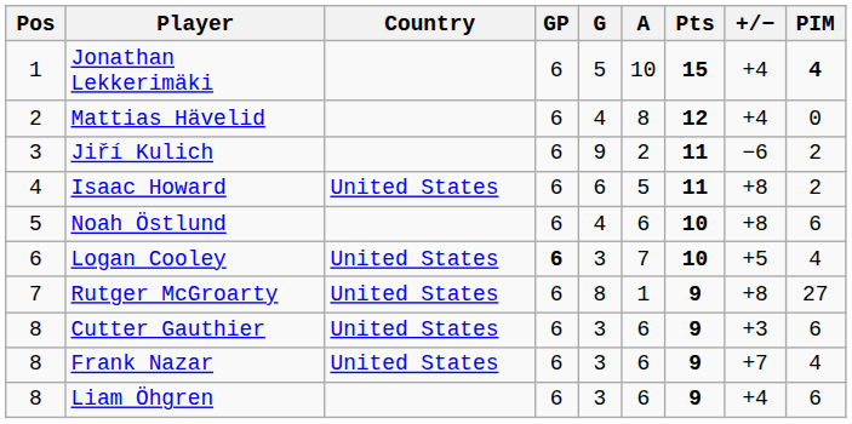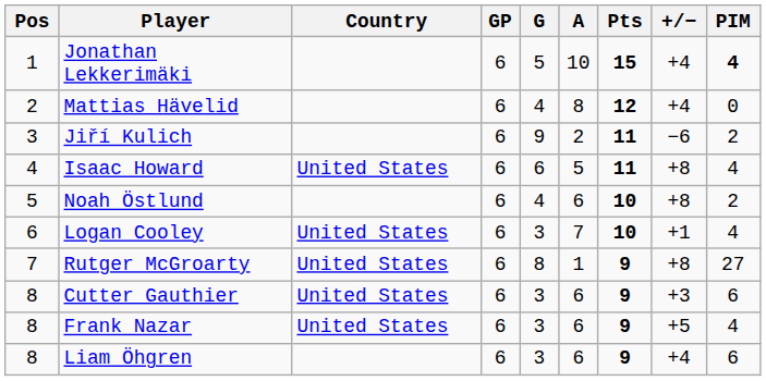 <table class="wikitable sortable" style="text-align: center;">
 <tr>
 <th width=30>Pos</th>
 <th width=150>Player</th>
 <th width=120>Country</th>
 <th width=20>GP</th>
 <th width=20>G</th>
 <th width=20>A</th>
 <th width=30>Pts</th>
 <th width=30>+/−</th>
 <th width=30>PIM</th>
 </tr>
 <tr>
 <td>1</td>
 <td align=left><a href='#'>Jonathan Lekkerimäki</a></td>
 <td align=left></td>
 <td>6</td>
 <td>5</td>
 <td>10</td>
 <td><strong>15</strong></td>
 <td>+4</td>
 <td><strong>4</strong></td>
 </tr>
 <tr>
 <td>2</td>
 <td align=left><a href='#'>Mattias Hävelid</a></td>
 <td align=left></td>
 <td>6</td>
 <td>4</td>
 <td>8</td>
 <td><strong>12</strong></td>
 <td>+4</td>
 <td>0</td>
 </tr>
 <tr>
 <td>3</td>
 <td align=left><a href='#'>Jiří Kulich</a></td>
 <td align=left></td>
 <td>6</td>
 <td>9</td>
 <td>2</td>
 <td><strong>11</strong></td>
 <td>−6</td>
 <td>2</td>
 </tr>
 <tr>
 <td>4</td>
 <td align=left><a href='#'>Isaac Howard</a></td>
 <td align=left> <a href='#'>United States</a></td>
 <td>6</td>
 <td>6</td>
 <td>5</td>
 <td><strong>11</strong></td>
 <td>+8</td>
-<td>2</td>
+<td>4</td>
 </tr>
 <tr>
 <td>5</td>
 <td align=left><a href='#'>Noah Östlund</a></td>
 <td align=left></td>
 <td>6</td>
 <td>4</td>
 <td>6</td>
 <td><strong>10</strong></td>
 <td>+8</td>
-<td>6</td>
+<td>2</td>
 </tr>
 <tr>
 <td>6</td>
 <td align=left><a href='#'>Logan Cooley</a></td>
 <td align=left> <a href='#'>United States</a></td>
-<td><strong>6</strong></td>
+<td>6</td>
 <td>3</td>
 <td>7</td>
 <td><strong>10</strong></td>
-<td>+5</td>
+<td>+1</td>
 <td>4</td>
 </tr>
 <tr>
 <td>7</td>
 <td align=left><a href='#'>Rutger McGroarty</a></td>
 <td align=left> <a href='#'>United States</a></td>
 <td>6</td>
 <td>8</td>
 <td>1</td>
 <td><strong>9</strong></td>
 <td>+8</td>
 <td>27</td>
 </tr>
 <tr>
 <td>8</td>
 <td align=left><a href='#'>Cutter Gauthier</a></td>
 <td align=left> <a href='#'>United States</a></td>
 <td>6</td>
 <td>3</td>
 <td>6</td>
 <td><strong>9</strong></td>
 <td>+3</td>
 <td>6</td>
 </tr>
 <tr>
 <td>8</td>
 <td align=left><a href='#'>Frank Nazar</a></td>
 <td align=left> <a href='#'>United States</a></td>
 <td>6</td>
 <td>3</td>
 <td>6</td>
 <td><strong>9</strong></td>
-<td>+7</td>
+<td>+5</td>
 <td>4</td>
 </tr>
 <tr>
 <td>8</td>
 <td align=left><a href='#'>Liam Öhgren</a></td>
 <td align=left></td>
 <td>6</td>
 <td>3</td>
 <td>6</td>
 <td><strong>9</strong></td>
 <td>+4</td>
 <td>6</td>
 </tr>
 </table>
